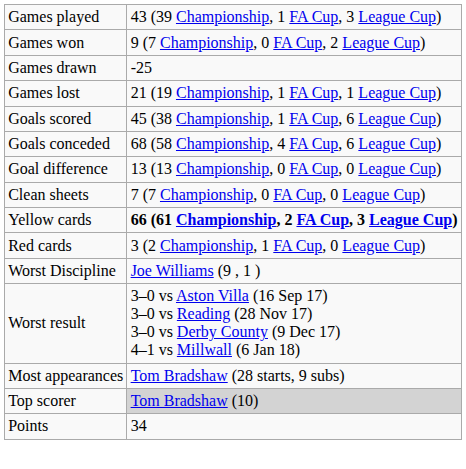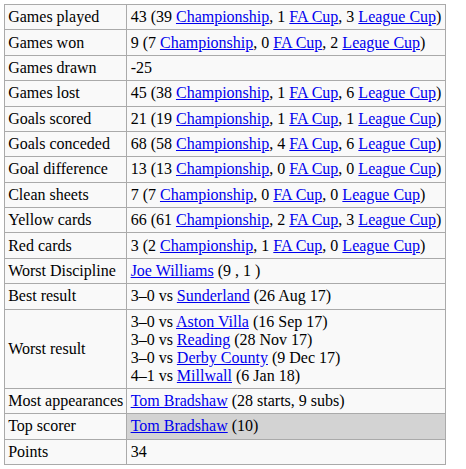 <table class="wikitable">
 <tr>
 <td>Games played</td>
 <td>43 (39 <a href='#'>Championship</a>, 1 <a href='#'>FA Cup</a>, 3 <a href='#'>League Cup</a>)</td>
 </tr>
 <tr>
 <td>Games won</td>
 <td>9 (7 <a href='#'>Championship</a>, 0 <a href='#'>FA Cup</a>, 2 <a href='#'>League Cup</a>)</td>
 </tr>
 <tr>
 <td>Games drawn</td>
 <td>-25</td>
 </tr>
 <tr>
 <td>Games lost</td>
-<td>21 (19 <a href='#'>Championship</a>, 1 <a href='#'>FA Cup</a>, 1 <a href='#'>League Cup</a>)</td>
+<td>45 (38 <a href='#'>Championship</a>, 1 <a href='#'>FA Cup</a>, 6 <a href='#'>League Cup</a>)</td>
 </tr>
 <tr>
 <td>Goals scored</td>
-<td>45 (38 <a href='#'>Championship</a>, 1 <a href='#'>FA Cup</a>, 6 <a href='#'>League Cup</a>)</td>
+<td>21 (19 <a href='#'>Championship</a>, 1 <a href='#'>FA Cup</a>, 1 <a href='#'>League Cup</a>)</td>
 </tr>
 <tr>
 <td>Goals conceded</td>
 <td>68 (58 <a href='#'>Championship</a>, 4 <a href='#'>FA Cup</a>, 6 <a href='#'>League Cup</a>)</td>
 </tr>
 <tr>
 <td>Goal difference</td>
 <td>13 (13 <a href='#'>Championship</a>, 0 <a href='#'>FA Cup</a>, 0 <a href='#'>League Cup</a>)</td>
 </tr>
 <tr>
 <td>Clean sheets</td>
 <td>7 (7 <a href='#'>Championship</a>, 0 <a href='#'>FA Cup</a>, 0 <a href='#'>League Cup</a>)</td>
 </tr>
 <tr>
 <td>Yellow cards</td>
-<td><strong>66 (61 <a href='#'>Championship</a>, 2 <a href='#'>FA Cup</a>, 3 <a href='#'>League Cup</a>)</strong></td>
+<td>66 (61 <a href='#'>Championship</a>, 2 <a href='#'>FA Cup</a>, 3 <a href='#'>League Cup</a>)</td>
 </tr>
 <tr>
 <td>Red cards</td>
 <td>3 (2 <a href='#'>Championship</a>, 1 <a href='#'>FA Cup</a>, 0 <a href='#'>League Cup</a>)</td>
 </tr>
 <tr>
 <td>Worst Discipline</td>
 <td><a href='#'>Joe Williams</a> (9 , 1 )</td>
+</tr>
+<tr>
+<td>Best result</td>
+<td>3–0 vs <a href='#'>Sunderland</a> (26 Aug 17)</td>
 </tr>
 <tr>
 <td>Worst result</td>
 <td>3–0 vs <a href='#'>Aston Villa</a> (16 Sep 17)<br>3–0 vs <a href='#'>Reading</a> (28 Nov 17)<br>3–0 vs <a href='#'>Derby County</a> (9 Dec 17)<br>4–1 vs <a href='#'>Millwall</a> (6 Jan 18)</td>
 </tr>
 <tr>
 <td>Most appearances</td>
 <td><a href='#'>Tom Bradshaw</a> (28 starts, 9 subs)</td>
 </tr>
 <tr>
 <td>Top scorer</td>
 <td style="background: lightgrey;"><a href='#'>Tom Bradshaw</a> (10)</td>
 </tr>
 <tr>
 <td>Points</td>
 <td>34</td>
 </tr>
 </table>
